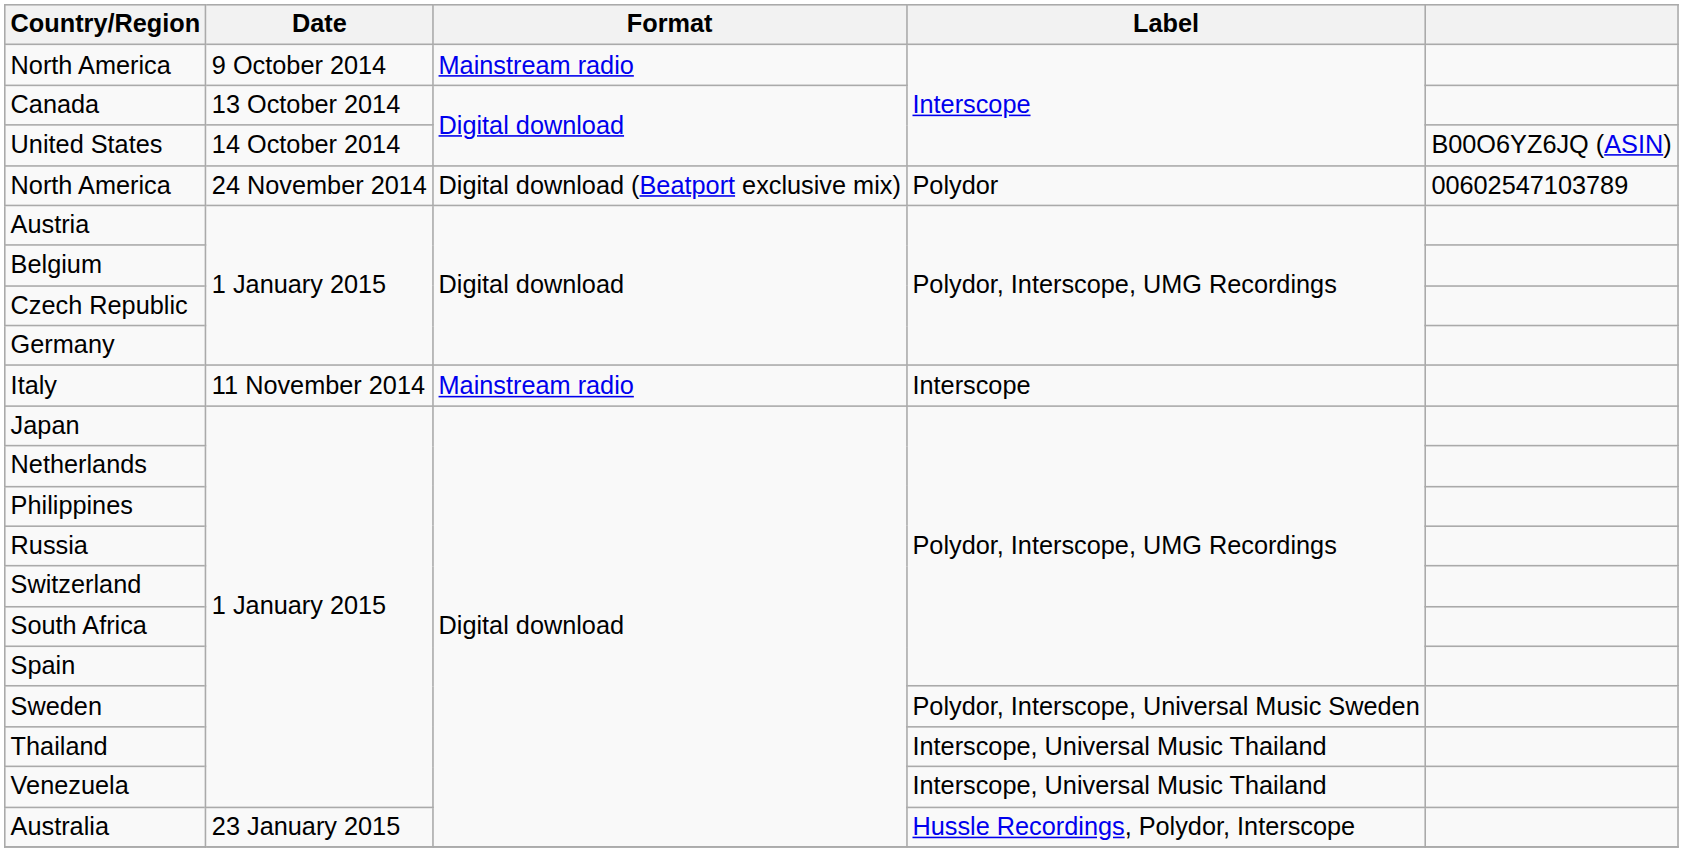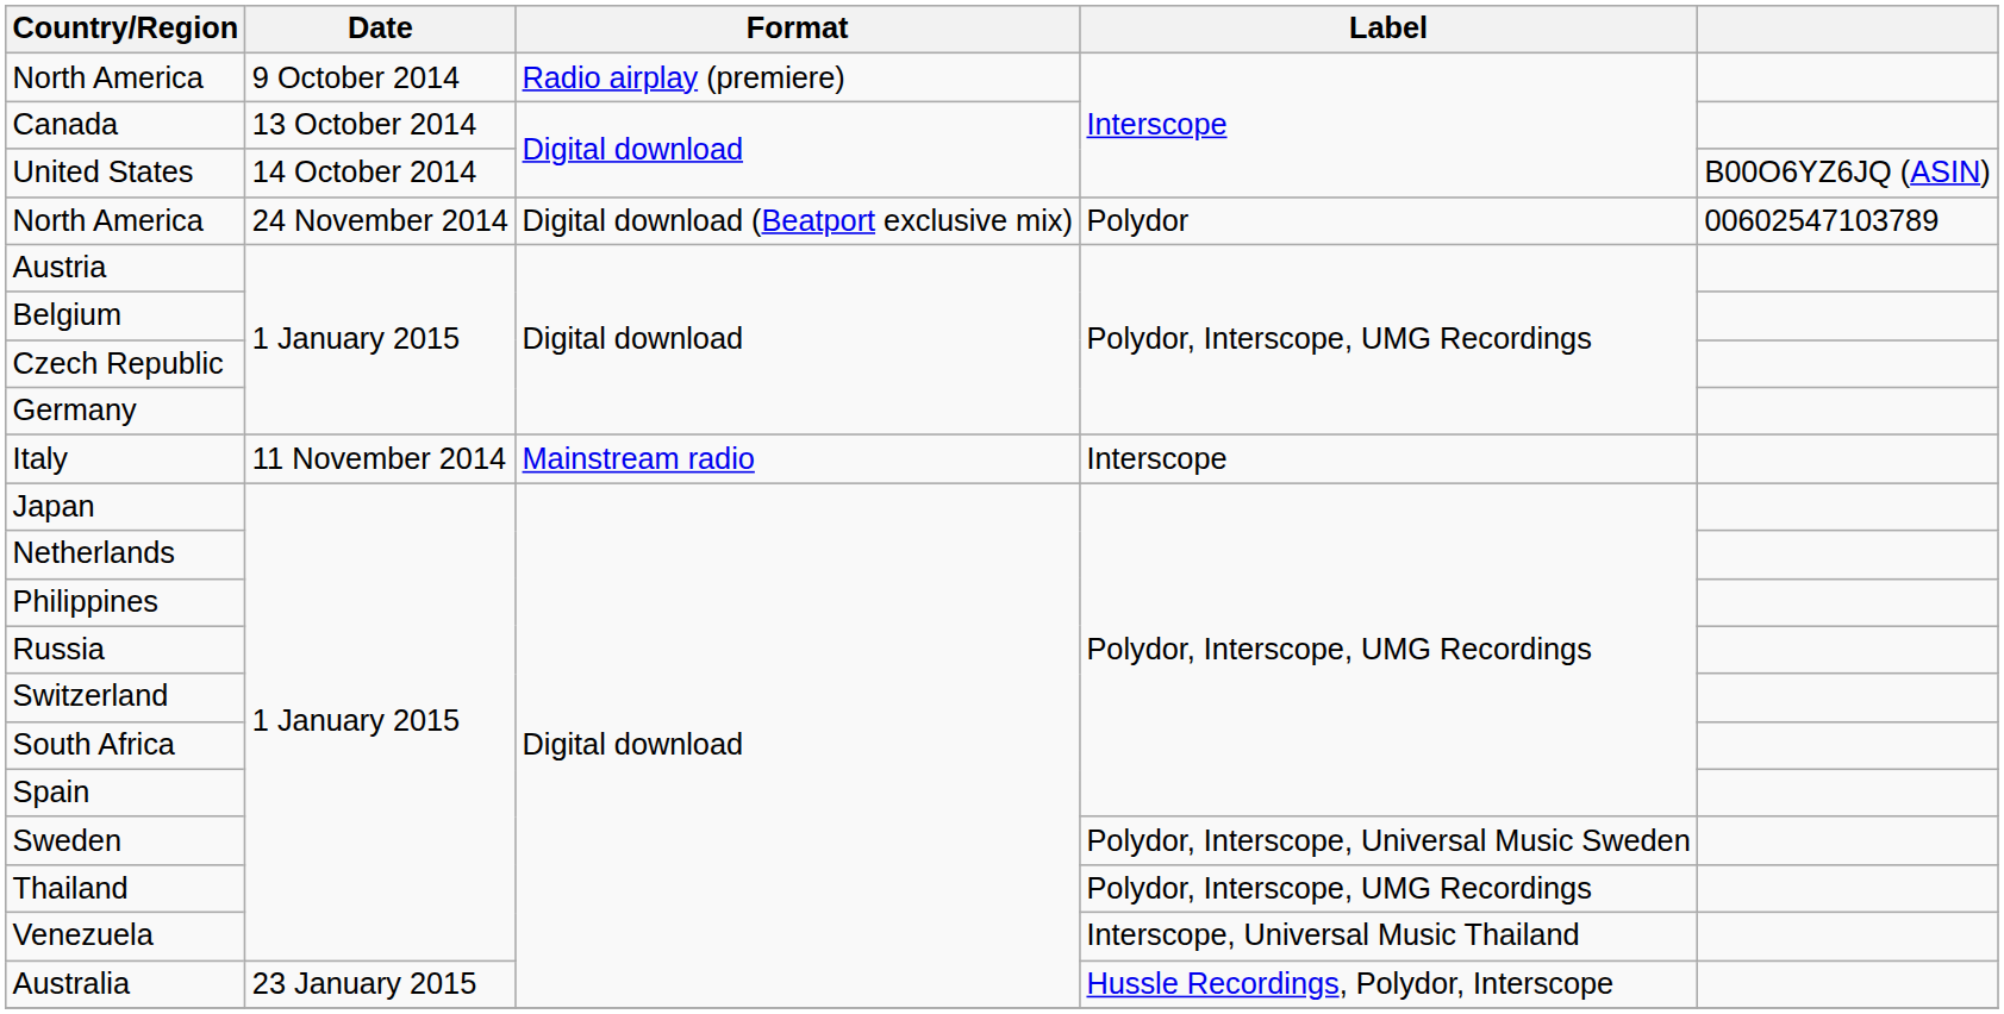 <table class="wikitable plainrowheaders">
 <tr>
 <th scope="col">Country/Region</th>
 <th scope="col">Date</th>
 <th scope="col">Format</th>
 <th scope="col">Label</th>
 <th scope="col"></th>
 </tr>
 <tr>
 <td>North America</td>
 <td>9 October 2014</td>
-<td><a href='#'>Mainstream radio</a></td>
+<td><a href='#'>Radio airplay</a> (premiere)</td>
 <td rowspan="3"><a href='#'>Interscope</a></td>
 <td></td>
 </tr>
 <tr>
 <td>Canada</td>
 <td>13 October 2014</td>
 <td rowspan="2"><a href='#'>Digital download</a></td>
 <td></td>
 </tr>
 <tr>
 <td>United States</td>
 <td>14 October 2014</td>
 <td>B00O6YZ6JQ (<a href='#'>ASIN</a>)</td>
 </tr>
 <tr>
 <td>North America</td>
 <td>24 November 2014</td>
 <td>Digital download (<a href='#'>Beatport</a> exclusive mix)</td>
 <td>Polydor</td>
 <td>00602547103789</td>
 </tr>
 <tr>
 <td>Austria</td>
 <td rowspan="4">1 January 2015</td>
 <td rowspan="4">Digital download</td>
 <td rowspan="4">Polydor, Interscope, UMG Recordings</td>
 <td></td>
 </tr>
 <tr>
 <td>Belgium</td>
 <td></td>
 </tr>
 <tr>
 <td>Czech Republic</td>
 <td></td>
 </tr>
 <tr>
 <td>Germany</td>
 <td></td>
 </tr>
 <tr>
 <td>Italy</td>
 <td>11 November 2014</td>
 <td><a href='#'>Mainstream radio</a></td>
 <td>Interscope</td>
 <td></td>
 </tr>
 <tr>
 <td>Japan</td>
 <td rowspan="10">1 January 2015</td>
 <td rowspan="11">Digital download</td>
 <td rowspan="7">Polydor, Interscope, UMG Recordings</td>
 <td></td>
 </tr>
 <tr>
 <td>Netherlands</td>
 <td></td>
 </tr>
 <tr>
 <td>Philippines</td>
 <td></td>
 </tr>
 <tr>
 <td>Russia</td>
 <td></td>
 </tr>
 <tr>
 <td>Switzerland</td>
 <td></td>
 </tr>
 <tr>
 <td>South Africa</td>
 <td></td>
 </tr>
 <tr>
 <td>Spain</td>
 <td></td>
 </tr>
 <tr>
 <td>Sweden</td>
 <td>Polydor, Interscope, Universal Music Sweden</td>
 <td></td>
 </tr>
 <tr>
 <td>Thailand</td>
-<td>Interscope, Universal Music Thailand</td>
+<td>Polydor, Interscope, UMG Recordings</td>
 <td></td>
 </tr>
 <tr>
 <td>Venezuela</td>
 <td>Interscope, Universal Music Thailand</td>
 <td></td>
 </tr>
 <tr>
 <td>Australia</td>
 <td>23 January 2015</td>
 <td><a href='#'>Hussle Recordings</a>, Polydor, Interscope</td>
 <td></td>
 </tr>
 <tr>
 </tr>
 </table>
